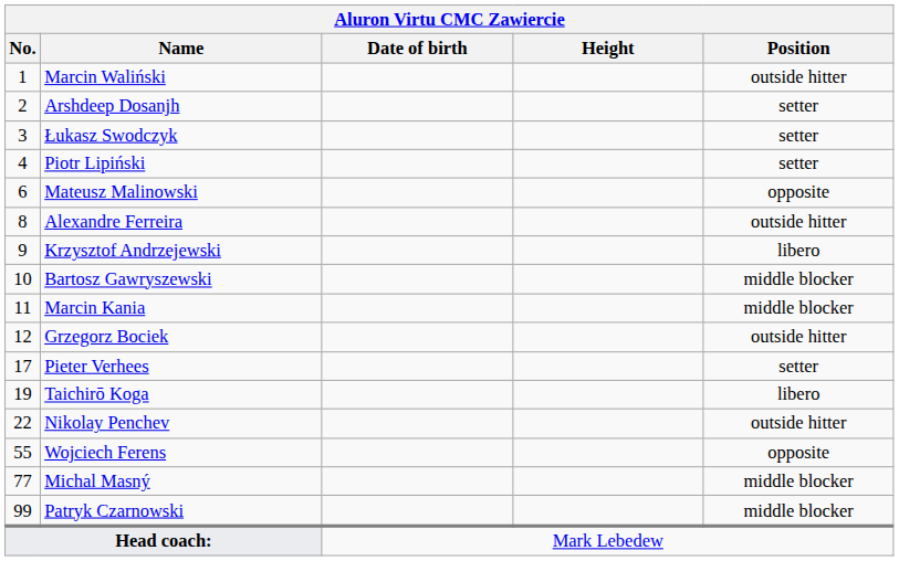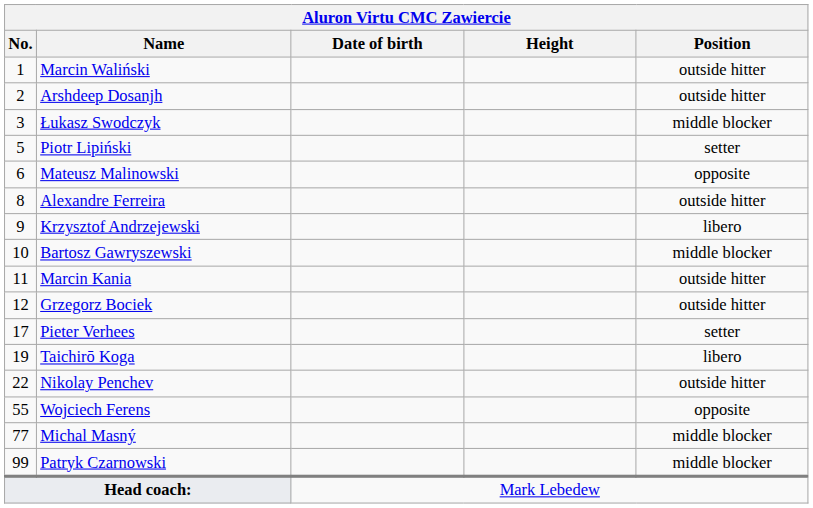 <table class="wikitable collapsible collapsed" style="font-size:100%; text-align:center">
 <tr>
 <th colspan=5 style="width:30em"><a href='#'>Aluron Virtu CMC Zawiercie</a></th>
 </tr>
 <tr>
 <th>No.</th>
 <th style="width:15em">Name</th>
 <th style="width:10em">Date of birth</th>
 <th style="width:10em">Height</th>
 <th style="width:10em">Position</th>
 </tr>
 <tr>
 <td>1</td>
 <td align=left> <a href='#'>Marcin Waliński</a></td>
 <td align=right></td>
 <td></td>
 <td>outside hitter</td>
 </tr>
 <tr>
 <td>2</td>
 <td align=left> <a href='#'>Arshdeep Dosanjh</a></td>
 <td align=right></td>
 <td></td>
-<td>setter</td>
+<td>outside hitter</td>
 </tr>
 <tr>
 <td>3</td>
 <td align=left> <a href='#'>Łukasz Swodczyk</a></td>
 <td align=right></td>
 <td></td>
-<td>setter</td>
+<td>middle blocker</td>
 </tr>
 <tr>
-<td>4</td>
+<td>5</td>
 <td align=left> <a href='#'>Piotr Lipiński</a></td>
 <td align=right></td>
 <td></td>
 <td>setter</td>
 </tr>
 <tr>
 <td>6</td>
 <td align=left> <a href='#'>Mateusz Malinowski</a></td>
 <td align=right></td>
 <td></td>
 <td>opposite</td>
 </tr>
 <tr>
 <td>8</td>
 <td align=left> <a href='#'>Alexandre Ferreira</a></td>
 <td align=right></td>
 <td></td>
 <td>outside hitter</td>
 </tr>
 <tr>
 <td>9</td>
 <td align=left> <a href='#'>Krzysztof Andrzejewski</a></td>
 <td align=right></td>
 <td></td>
 <td>libero</td>
 </tr>
 <tr>
 <td>10</td>
 <td align=left> <a href='#'>Bartosz Gawryszewski</a></td>
 <td align=right></td>
 <td></td>
 <td>middle blocker</td>
 </tr>
 <tr>
 <td>11</td>
 <td align=left> <a href='#'>Marcin Kania</a></td>
 <td align=right></td>
 <td></td>
-<td>middle blocker</td>
+<td>outside hitter</td>
 </tr>
 <tr>
 <td>12</td>
 <td align=left> <a href='#'>Grzegorz Bociek</a></td>
 <td align=right></td>
 <td></td>
 <td>outside hitter</td>
 </tr>
 <tr>
 <td>17</td>
 <td align=left> <a href='#'>Pieter Verhees</a></td>
 <td align=right></td>
 <td></td>
 <td>setter</td>
 </tr>
 <tr>
 <td>19</td>
 <td align=left> <a href='#'>Taichirō Koga</a></td>
 <td align=right></td>
 <td></td>
 <td>libero</td>
 </tr>
 <tr>
 <td>22</td>
 <td align=left> <a href='#'>Nikolay Penchev</a></td>
 <td align=right></td>
 <td></td>
 <td>outside hitter</td>
 </tr>
 <tr>
 <td>55</td>
 <td align=left> <a href='#'>Wojciech Ferens</a></td>
 <td align=right></td>
 <td></td>
 <td>opposite</td>
 </tr>
 <tr>
 <td>77</td>
 <td align=left> <a href='#'>Michal Masný</a></td>
 <td align=right></td>
 <td></td>
 <td>middle blocker</td>
 </tr>
 <tr>
 <td>99</td>
 <td align=left> <a href='#'>Patryk Czarnowski</a></td>
 <td align=right></td>
 <td></td>
 <td>middle blocker</td>
 </tr>
 <tr style="border-top: 3px solid grey">
 <td colspan=2 style="background:#EAECF0"><strong>Head coach:</strong></td>
 <td colspan=3> <a href='#'>Mark Lebedew</a></td>
 </tr>
 </table>
